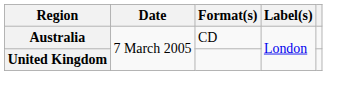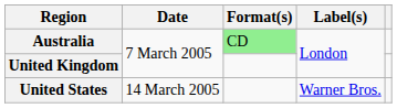 <table class="wikitable plainrowheaders">
 <tr>
 <th scope="col">Region</th>
 <th scope="col">Date</th>
 <th scope="col">Format(s)</th>
 <th scope="col">Label(s)</th>
 <th scope="col"></th>
 </tr>
 <tr>
 <th scope="row">Australia</th>
 <td rowspan="2">7 March 2005</td>
-<td>CD</td>
+<td style="background: lightgreen;">CD</td>
 <td rowspan="2"><a href='#'>London</a></td>
 <td></td>
 </tr>
 <tr>
 <th scope="row">United Kingdom</th>
 <td></td>
 <td></td>
 </tr>
+<tr>
+<th scope="row">United States</th>
+<td>14 March 2005</td>
+<td></td>
+<td><a href='#'>Warner Bros.</a></td>
+<td></td>
+</tr>
 </table>
